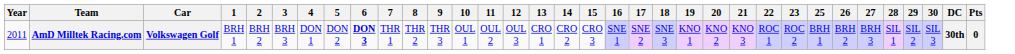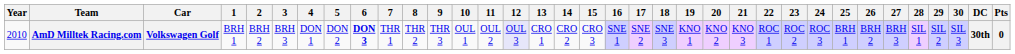 <table class="wikitable" style="text-align:center; font-size:85%">
 <tr>
 <th>Year</th>
 <th>Team</th>
 <th>Car</th>
 <th>1</th>
 <th>2</th>
 <th>3</th>
 <th>4</th>
 <th>5</th>
 <th>6</th>
 <th>7</th>
 <th>8</th>
 <th>9</th>
 <th>10</th>
 <th>11</th>
 <th>12</th>
 <th>13</th>
 <th>14</th>
 <th>15</th>
 <th>16</th>
 <th>17</th>
 <th>18</th>
 <th>19</th>
 <th>20</th>
 <th>21</th>
 <th>22</th>
 <th>23</th>
+<th>24</th>
 <th>25</th>
 <th>26</th>
 <th>27</th>
 <th>28</th>
 <th>29</th>
 <th>30</th>
 <th>DC</th>
 <th>Pts</th>
 </tr>
 <tr>
-<td><a href='#'>2011</a></td>
+<td><a href='#'>2010</a></td>
 <th nowrap><a href='#'>AmD Milltek Racing.com</a></th>
 <th nowrap><a href='#'>Volkswagen Golf</a></th>
 <td><a href='#'>BRH<br>1</a></td>
 <td><a href='#'>BRH<br>2</a></td>
 <td><a href='#'>BRH<br>3</a></td>
 <td><a href='#'>DON<br>1</a></td>
 <td><a href='#'>DON<br>2</a></td>
 <td><strong><a href='#'>DON<br>3</a></strong></td>
 <td><a href='#'>THR<br>1</a></td>
 <td><a href='#'>THR<br>2</a></td>
 <td><a href='#'>THR<br>3</a></td>
 <td><a href='#'>OUL<br>1</a></td>
 <td><a href='#'>OUL<br>2</a></td>
-<td><a href='#'>OUL<br>3</a></td>
+<td style="background: lavender;"><a href='#'>OUL<br>3</a></td>
 <td><a href='#'>CRO<br>1</a></td>
 <td><a href='#'>CRO<br>2</a></td>
 <td><a href='#'>CRO<br>3</a></td>
 <td style="background:#CFCFFF;"><a href='#'>SNE<br>1</a><br></td>
 <td style="background:#EFCFFF;"><a href='#'>SNE<br>2</a><br></td>
 <td style="background:#CFCFFF;"><a href='#'>SNE<br>3</a><br></td>
 <td style="background:#EFCFFF;"><a href='#'>KNO<br>1</a><br></td>
 <td style="background:#EFCFFF;"><a href='#'>KNO<br>2</a><br></td>
 <td style="background:#EFCFFF;"><a href='#'>KNO<br>3</a><br></td>
 <td style="background:#CFCFFF;"><a href='#'>ROC<br>1</a><br></td>
 <td style="background:#CFCFFF;"><a href='#'>ROC<br>2</a><br></td>
+<td style="background:#CFCFFF;"><a href='#'>ROC<br>3</a><br></td>
 <td style="background:#CFCFFF;"><a href='#'>BRH<br>1</a><br></td>
 <td style="background:#CFCFFF;"><a href='#'>BRH<br>2</a><br></td>
 <td style="background:#CFCFFF;"><a href='#'>BRH<br>3</a><br></td>
 <td style="background:#EFCFFF;"><a href='#'>SIL<br>1</a><br></td>
 <td style="background:#CFCFFF;"><a href='#'>SIL<br>2</a><br></td>
 <td style="background:#CFCFFF;"><a href='#'>SIL<br>3</a><br></td>
 <th>30th</th>
 <th>0</th>
 </tr>
 </table>
